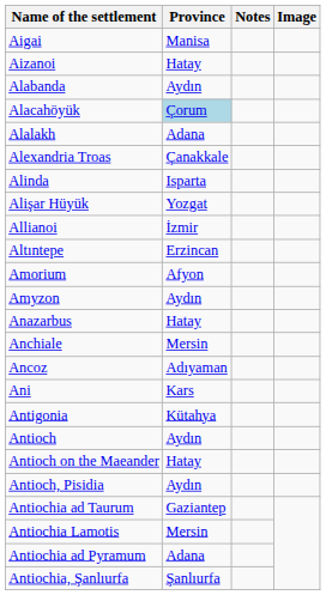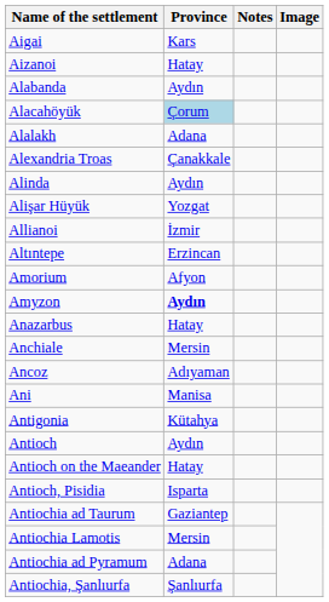 <table class="sortable wikitable">
 <tr>
 <th>Name of the settlement</th>
 <th>Province</th>
 <th>Notes</th>
 <th>Image</th>
 </tr>
 <tr>
 <td><a href='#'>Aigai</a></td>
-<td><a href='#'>Manisa</a></td>
+<td><a href='#'>Kars</a></td>
 <td></td>
 <td></td>
 </tr>
 <tr>
 <td><a href='#'>Aizanoi</a></td>
 <td><a href='#'>Hatay</a></td>
 <td></td>
 <td></td>
 </tr>
 <tr>
 <td><a href='#'>Alabanda</a></td>
 <td><a href='#'>Aydın</a></td>
 <td></td>
 <td></td>
 </tr>
 <tr>
 <td><a href='#'>Alacahöyük</a></td>
 <td style="background: lightblue;"><a href='#'>Çorum</a></td>
 <td></td>
 <td></td>
 </tr>
 <tr>
 <td><a href='#'>Alalakh</a></td>
 <td><a href='#'>Adana</a></td>
 <td></td>
 <td></td>
 </tr>
 <tr>
 <td><a href='#'>Alexandria Troas</a></td>
 <td><a href='#'>Çanakkale</a></td>
 <td></td>
 <td></td>
 </tr>
 <tr>
 <td><a href='#'>Alinda</a></td>
-<td><a href='#'>Isparta</a></td>
+<td><a href='#'>Aydın</a></td>
 <td></td>
 <td></td>
 </tr>
 <tr>
 <td><a href='#'>Alişar Hüyük</a></td>
 <td><a href='#'>Yozgat</a></td>
 <td></td>
 </tr>
 <tr>
 <td><a href='#'>Allianoi</a></td>
 <td><a href='#'>İzmir</a></td>
 <td></td>
 <td></td>
 </tr>
 <tr>
 <td><a href='#'>Altıntepe</a></td>
 <td><a href='#'>Erzincan</a></td>
 <td></td>
 <td></td>
 </tr>
 <tr>
 <td><a href='#'>Amorium</a></td>
 <td><a href='#'>Afyon</a></td>
 <td></td>
 <td></td>
 </tr>
 <tr>
 <td><a href='#'>Amyzon</a></td>
-<td><a href='#'>Aydın</a></td>
+<td><strong><a href='#'>Aydın</a></strong></td>
 <td></td>
 </tr>
 <tr>
 <td><a href='#'>Anazarbus</a></td>
 <td><a href='#'>Hatay</a></td>
 <td></td>
 <td></td>
 </tr>
 <tr>
 <td><a href='#'>Anchiale</a></td>
 <td><a href='#'>Mersin</a></td>
 <td></td>
 <td></td>
 </tr>
 <tr>
 <td><a href='#'>Ancoz</a></td>
 <td><a href='#'>Adıyaman</a></td>
 <td></td>
 </tr>
 <tr>
 <td><a href='#'>Ani</a></td>
-<td><a href='#'>Kars</a></td>
+<td><a href='#'>Manisa</a></td>
 <td></td>
 <td></td>
 </tr>
 <tr>
 <td><a href='#'>Antigonia</a></td>
 <td><a href='#'>Kütahya</a></td>
 <td></td>
 </tr>
 <tr>
 <td><a href='#'>Antioch</a></td>
 <td><a href='#'>Aydın</a></td>
 <td></td>
 <td></td>
 </tr>
 <tr>
 <td><a href='#'>Antioch on the Maeander</a></td>
 <td><a href='#'>Hatay</a></td>
 <td></td>
 </tr>
 <tr>
 <td><a href='#'>Antioch, Pisidia</a></td>
-<td><a href='#'>Aydın</a></td>
+<td><a href='#'>Isparta</a></td>
 <td></td>
 <td></td>
 </tr>
 <tr>
 <td><a href='#'>Antiochia ad Taurum</a></td>
 <td><a href='#'>Gaziantep</a></td>
 <td></td>
 </tr>
 <tr>
 <td><a href='#'>Antiochia Lamotis</a></td>
 <td><a href='#'>Mersin</a></td>
 <td></td>
 </tr>
 <tr>
 <td><a href='#'>Antiochia ad Pyramum</a></td>
 <td><a href='#'>Adana</a></td>
 <td></td>
 </tr>
 <tr>
 <td><a href='#'>Antiochia, Şanlıurfa</a></td>
 <td><a href='#'>Şanlıurfa</a></td>
 <td></td>
 </tr>
 </table>
